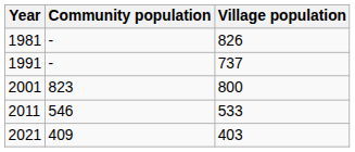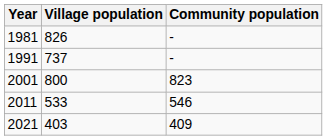 <table class="wikitable">
 <tr>
 <th>Year</th>
+<th>Village population</th>
 <th>Community population</th>
-<th>Village population</th>
 </tr>
 <tr>
 <td>1981</td>
+<td>826</td>
 <td>-</td>
-<td>826</td>
 </tr>
 <tr>
 <td>1991</td>
+<td>737</td>
 <td>-</td>
-<td>737</td>
 </tr>
 <tr>
 <td>2001</td>
+<td>800</td>
 <td>823</td>
-<td>800</td>
 </tr>
 <tr>
 <td>2011</td>
+<td>533</td>
 <td>546</td>
-<td>533</td>
 </tr>
 <tr>
 <td>2021</td>
+<td>403</td>
 <td>409</td>
-<td>403</td>
 </tr>
 </table>
